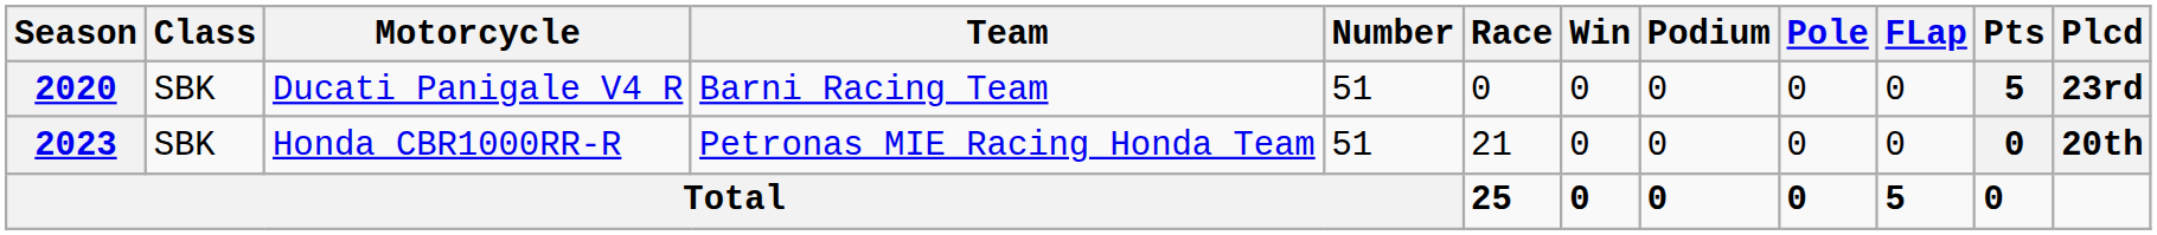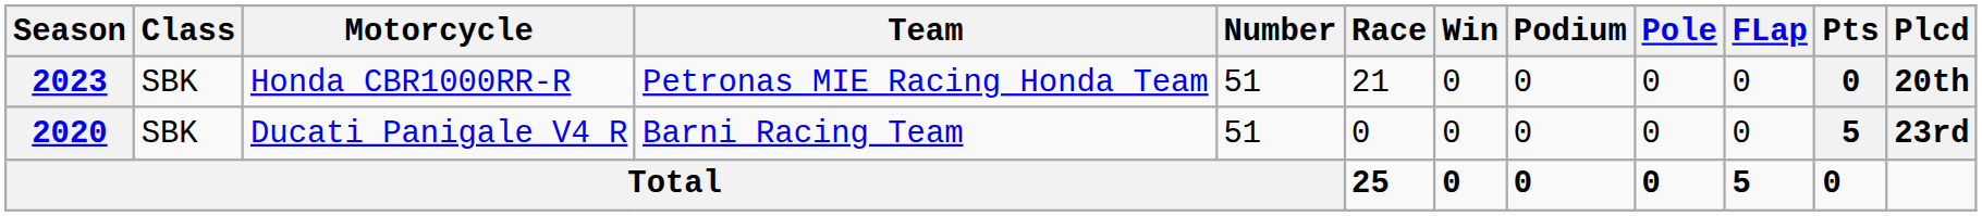 <table class="wikitable">
 <tr>
 <th>Season</th>
 <th>Class</th>
 <th>Motorcycle</th>
 <th>Team</th>
 <th>Number</th>
 <th>Race</th>
 <th>Win</th>
 <th>Podium</th>
 <th><a href='#'>Pole</a></th>
 <th><a href='#'>FLap</a></th>
 <th>Pts</th>
 <th>Plcd</th>
 </tr>
 <tr>
+<th><a href='#'>2023</a></th>
+<td>SBK</td>
+<td><a href='#'>Honda CBR1000RR-R</a></td>
+<td><a href='#'>Petronas MIE Racing Honda Team</a></td>
+<td>51</td>
+<td>21</td>
+<td>0</td>
+<td>0</td>
+<td>0</td>
+<td>0</td>
+<th>0</th>
+<th>20th</th>
+</tr>
+<tr>
 <th><a href='#'>2020</a></th>
 <td>SBK</td>
 <td><a href='#'>Ducati Panigale V4 R</a></td>
 <td><a href='#'>Barni Racing Team</a></td>
 <td>51</td>
 <td>0</td>
 <td>0</td>
 <td>0</td>
 <td>0</td>
 <td>0</td>
 <th>5</th>
 <th>23rd</th>
 </tr>
 <tr>
-<th><a href='#'>2023</a></th>
-<td>SBK</td>
-<td><a href='#'>Honda CBR1000RR-R</a></td>
-<td><a href='#'>Petronas MIE Racing Honda Team</a></td>
-<td>51</td>
-<td>21</td>
-<td>0</td>
-<td>0</td>
-<td>0</td>
-<td>0</td>
-<th>0</th>
-<th>20th</th>
-</tr>
-<tr>
 <th colspan=5>Total</th>
 <td><strong>25</strong></td>
 <td><strong>0</strong></td>
 <td><strong>0</strong></td>
 <td><strong>0</strong></td>
 <td><strong>5</strong></td>
 <td><strong>0</strong></td>
 <td></td>
 </tr>
 </table>
